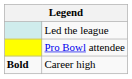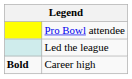 <table class="wikitable">
 <tr>
 <th colspan="2">Legend</th>
+</tr>
+<tr>
+<td style="background:#ff0; width:3em;"></td>
+<td><a href='#'>Pro Bowl</a> attendee</td>
 </tr>
 <tr>
 <td style="background:#cfecec; width:3em;"></td>
 <td>Led the league</td>
 </tr>
 <tr>
-<td style="background:#ff0; width:3em;"></td>
-<td><a href='#'>Pro Bowl</a> attendee</td>
-</tr>
-<tr>
 <td><strong>Bold</strong></td>
 <td>Career high</td>
 </tr>
 </table>
